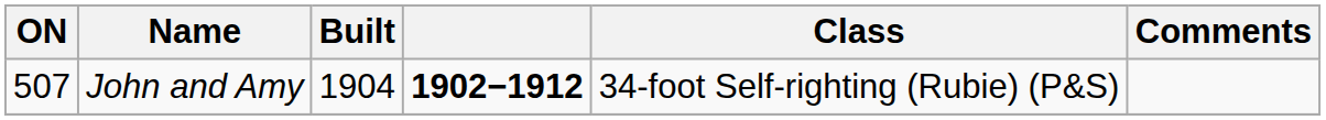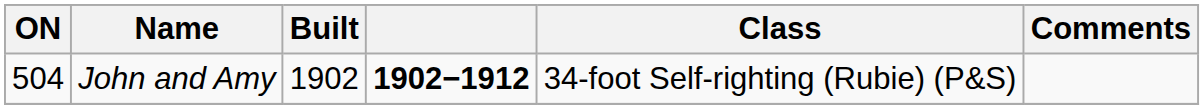 <table class="wikitable">
 <tr>
 <th>ON</th>
 <th>Name</th>
 <th>Built</th>
 <th></th>
 <th>Class</th>
 <th>Comments</th>
 </tr>
 <tr>
-<td>507</td>
+<td>504</td>
 <td><em>John and Amy</em></td>
-<td>1904</td>
+<td>1902</td>
 <td><strong>1902−1912</strong></td>
 <td>34-foot Self-righting (Rubie) (P&S)</td>
 <td></td>
 </tr>
 <tr>
 </tr>
 </table>
